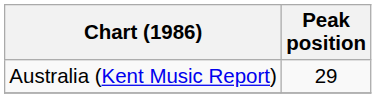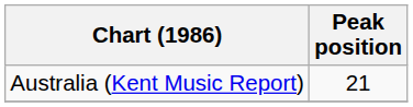 <table class="wikitable sortable">
 <tr>
 <th>Chart (1986)</th>
 <th>Peak<br>position</th>
 </tr>
 <tr>
 <td>Australia (<a href='#'>Kent Music Report</a>)</td>
-<td align="center">29</td>
+<td align="center">21</td>
 </tr>
 <tr>
 </tr>
 </table>
